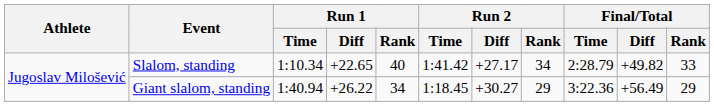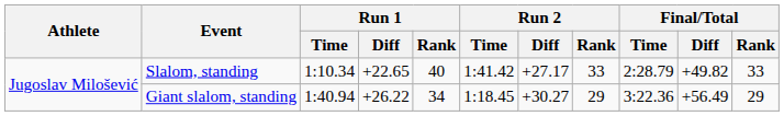 <table class="wikitable" style="font-size:100%">
 <tr>
 <th rowspan="2">Athlete</th>
 <th rowspan="2">Event</th>
 <th colspan="3">Run 1</th>
 <th colspan="3">Run 2</th>
 <th colspan="3">Final/Total</th>
 </tr>
 <tr>
 <th>Time</th>
 <th>Diff</th>
 <th>Rank</th>
 <th>Time</th>
 <th>Diff</th>
 <th>Rank</th>
 <th>Time</th>
 <th>Diff</th>
 <th>Rank</th>
 </tr>
 <tr>
 <td rowspan=2><a href='#'>Jugoslav Milošević</a></td>
 <td><a href='#'>Slalom, standing</a></td>
 <td align="center">1:10.34</td>
 <td align="center">+22.65</td>
 <td align="center">40</td>
 <td align="center">1:41.42</td>
 <td align="center">+27.17</td>
-<td align="center">34</td>
+<td align="center">33</td>
 <td align="center">2:28.79</td>
 <td align="center">+49.82</td>
 <td align="center">33</td>
 </tr>
 <tr>
 <td><a href='#'>Giant slalom, standing</a></td>
 <td align="center">1:40.94</td>
 <td align="center">+26.22</td>
 <td align="center">34</td>
 <td align="center">1:18.45</td>
 <td align="center">+30.27</td>
 <td align="center">29</td>
 <td align="center">3:22.36</td>
 <td align="center">+56.49</td>
 <td align="center">29</td>
 </tr>
 </table>
